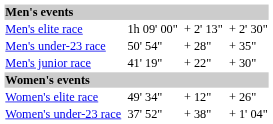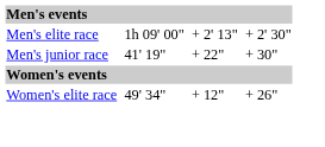 <table>
 <tr bgcolor="#cccccc">
 <td colspan=7><strong>Men's events</strong></td>
 </tr>
 <tr>
 <td><a href='#'>Men's elite race</a></td>
 <td></td>
 <td>1h 09' 00"</td>
 <td></td>
 <td>+ 2' 13"</td>
 <td></td>
 <td>+ 2' 30"</td>
-</tr>
-<tr>
-<td><a href='#'>Men's under-23 race</a></td>
-<td></td>
-<td>50' 54"</td>
-<td></td>
-<td>+ 28"</td>
-<td></td>
-<td>+ 35"</td>
 </tr>
 <tr>
 <td><a href='#'>Men's junior race</a></td>
 <td></td>
 <td>41' 19"</td>
 <td></td>
 <td>+ 22"</td>
 <td></td>
 <td>+ 30"</td>
 </tr>
 <tr bgcolor="#cccccc">
 <td colspan=7><strong>Women's events</strong></td>
 </tr>
 <tr>
 <td><a href='#'>Women's elite race</a></td>
 <td></td>
 <td>49' 34"</td>
 <td></td>
 <td>+ 12"</td>
 <td></td>
 <td>+ 26"</td>
 </tr>
-<tr>
-<td><a href='#'>Women's under-23 race</a></td>
-<td></td>
-<td>37' 52"</td>
-<td></td>
-<td>+ 38"</td>
-<td></td>
-<td>+ 1' 04"</td>
-</tr>
 </table>
